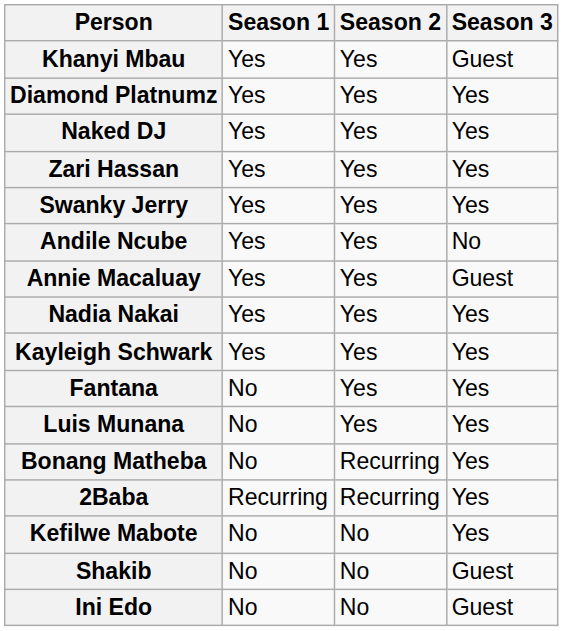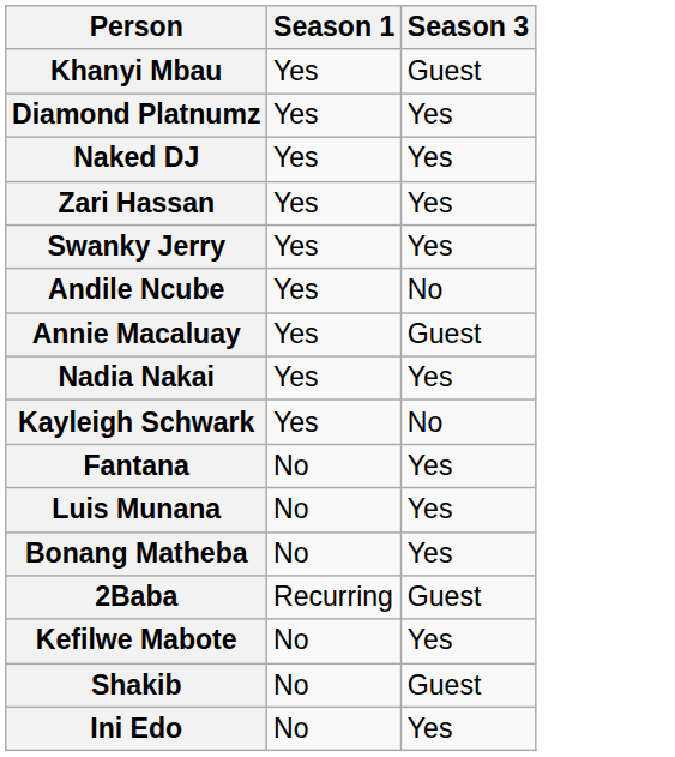 <table class="wikitable">
 <tr>
 <th>Person</th>
 <th>Season 1</th>
-<th>Season 2</th>
 <th>Season 3</th>
 </tr>
 <tr>
 <th>Khanyi Mbau</th>
-<td>Yes</td>
 <td>Yes</td>
 <td>Guest</td>
 </tr>
 <tr>
 <th>Diamond Platnumz</th>
 <td>Yes</td>
 <td>Yes</td>
-<td>Yes</td>
 </tr>
 <tr>
 <th>Naked DJ</th>
-<td>Yes</td>
 <td>Yes</td>
 <td>Yes</td>
 </tr>
 <tr>
 <th>Zari Hassan</th>
 <td>Yes</td>
 <td>Yes</td>
-<td>Yes</td>
 </tr>
 <tr>
 <th>Swanky Jerry</th>
-<td>Yes</td>
 <td>Yes</td>
 <td>Yes</td>
 </tr>
 <tr>
 <th>Andile Ncube</th>
 <td>Yes</td>
-<td>Yes</td>
 <td>No</td>
 </tr>
 <tr>
 <th>Annie Macaluay</th>
-<td>Yes</td>
 <td>Yes</td>
 <td>Guest</td>
 </tr>
 <tr>
 <th>Nadia Nakai</th>
 <td>Yes</td>
 <td>Yes</td>
-<td>Yes</td>
 </tr>
 <tr>
 <th>Kayleigh Schwark</th>
 <td>Yes</td>
-<td>Yes</td>
-<td>Yes</td>
+<td>No</td>
 </tr>
 <tr>
 <th>Fantana</th>
 <td>No</td>
-<td>Yes</td>
 <td>Yes</td>
 </tr>
 <tr>
 <th>Luis Munana</th>
 <td>No</td>
 <td>Yes</td>
-<td>Yes</td>
 </tr>
 <tr>
 <th>Bonang Matheba</th>
 <td>No</td>
-<td>Recurring</td>
 <td>Yes</td>
 </tr>
 <tr>
 <th>2Baba</th>
 <td>Recurring</td>
-<td>Recurring</td>
-<td>Yes</td>
+<td>Guest</td>
 </tr>
 <tr>
 <th>Kefilwe Mabote</th>
-<td>No</td>
 <td>No</td>
 <td>Yes</td>
 </tr>
 <tr>
 <th>Shakib</th>
 <td>No</td>
-<td>No</td>
 <td>Guest</td>
 </tr>
 <tr>
 <th>Ini Edo</th>
 <td>No</td>
-<td>No</td>
-<td>Guest</td>
+<td>Yes</td>
 </tr>
 </table>
